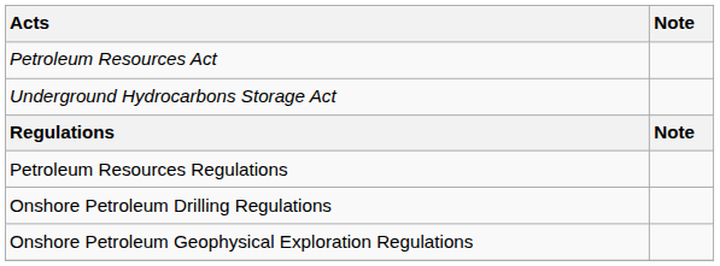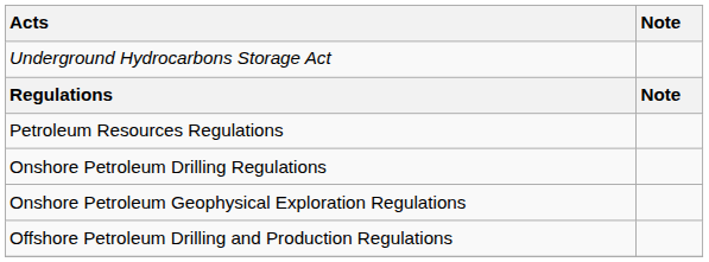 <table class="wikitable" style="width: 70%; height: 14em;">
 <tr>
 <th style="text-align:left;">Acts</th>
 <th style="text-align:left;">Note</th>
-</tr>
-<tr>
-<td><em>Petroleum Resources Act</em></td>
-<td style="width: 3em;"></td>
 </tr>
 <tr>
 <td><em>Underground Hydrocarbons Storage Act</em></td>
 <td></td>
 </tr>
 <tr>
 <th style="text-align:left;">Regulations</th>
 <th style="text-align:left;">Note</th>
 </tr>
 <tr>
 <td>Petroleum Resources Regulations</td>
 <td></td>
 </tr>
 <tr>
 <td>Onshore Petroleum Drilling Regulations</td>
 <td></td>
 </tr>
 <tr>
 <td>Onshore Petroleum Geophysical Exploration Regulations</td>
 <td></td>
 </tr>
 <tr>
+<td>Offshore Petroleum Drilling and Production Regulations</td>
+<td></td>
+</tr>
+<tr>
 </tr>
 </table>
